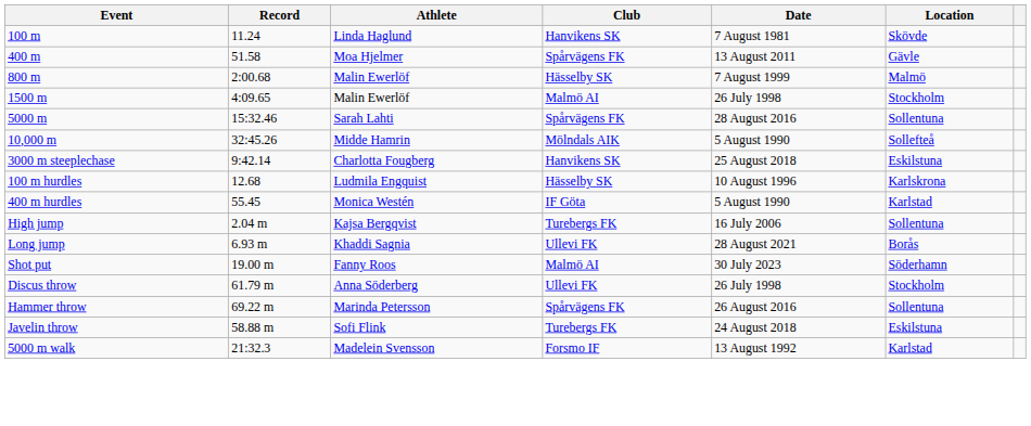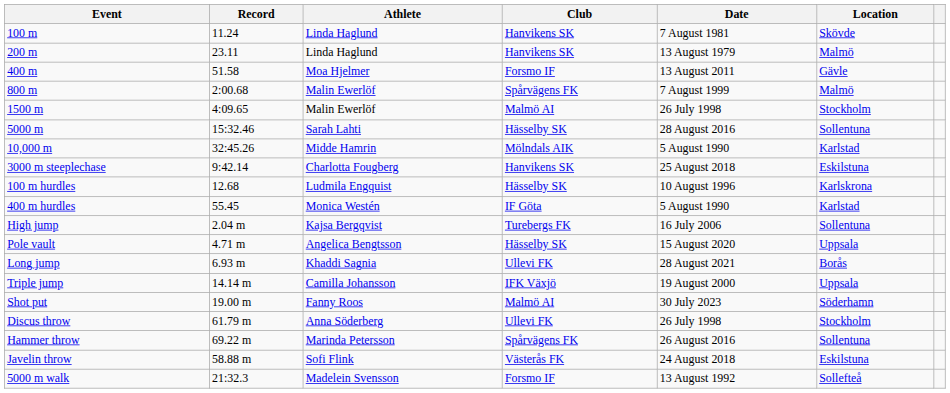 <table class="wikitable" style="font-size:98%; width: 98%;">
 <tr>
 <th>Event</th>
 <th>Record</th>
 <th>Athlete</th>
 <th>Club</th>
 <th>Date</th>
 <th>Location</th>
 <th></th>
 </tr>
 <tr>
 <td><a href='#'>100 m</a></td>
 <td>11.24</td>
 <td><a href='#'>Linda Haglund</a></td>
 <td><a href='#'>Hanvikens SK</a></td>
 <td>7 August 1981</td>
 <td><a href='#'>Skövde</a></td>
 <td></td>
 </tr>
 <tr>
+<td><a href='#'>200 m</a></td>
+<td>23.11</td>
+<td>Linda Haglund</td>
+<td><a href='#'>Hanvikens SK</a></td>
+<td>13 August 1979</td>
+<td><a href='#'>Malmö</a></td>
+<td></td>
+</tr>
+<tr>
 <td><a href='#'>400 m</a></td>
 <td>51.58</td>
 <td><a href='#'>Moa Hjelmer</a></td>
-<td><a href='#'>Spårvägens FK</a></td>
+<td><a href='#'>Forsmo IF</a></td>
 <td>13 August 2011</td>
 <td><a href='#'>Gävle</a></td>
 <td></td>
 </tr>
 <tr>
 <td><a href='#'>800 m</a></td>
 <td>2:00.68</td>
 <td><a href='#'>Malin Ewerlöf</a></td>
-<td><a href='#'>Hässelby SK</a></td>
+<td><a href='#'>Spårvägens FK</a></td>
 <td>7 August 1999</td>
 <td><a href='#'>Malmö</a></td>
 <td></td>
 </tr>
 <tr>
 <td><a href='#'>1500 m</a></td>
 <td>4:09.65</td>
 <td>Malin Ewerlöf</td>
 <td><a href='#'>Malmö AI</a></td>
 <td>26 July 1998</td>
 <td><a href='#'>Stockholm</a></td>
 <td></td>
 </tr>
 <tr>
 <td><a href='#'>5000 m</a></td>
 <td>15:32.46</td>
 <td><a href='#'>Sarah Lahti</a></td>
-<td><a href='#'>Spårvägens FK</a></td>
+<td><a href='#'>Hässelby SK</a></td>
 <td>28 August 2016</td>
 <td><a href='#'>Sollentuna</a></td>
 <td></td>
 </tr>
 <tr>
 <td><a href='#'>10,000 m</a></td>
 <td>32:45.26</td>
 <td><a href='#'>Midde Hamrin</a></td>
 <td><a href='#'>Mölndals AIK</a></td>
 <td>5 August 1990</td>
-<td><a href='#'>Sollefteå</a></td>
+<td><a href='#'>Karlstad</a></td>
 <td></td>
 </tr>
 <tr>
 <td><a href='#'>3000 m steeplechase</a></td>
 <td>9:42.14</td>
 <td><a href='#'>Charlotta Fougberg</a></td>
 <td><a href='#'>Hanvikens SK</a></td>
 <td>25 August 2018</td>
 <td><a href='#'>Eskilstuna</a></td>
 <td></td>
 </tr>
 <tr>
 <td><a href='#'>100 m hurdles</a></td>
 <td>12.68 </td>
 <td><a href='#'>Ludmila Engquist</a></td>
 <td><a href='#'>Hässelby SK</a></td>
 <td>10 August 1996</td>
 <td><a href='#'>Karlskrona</a></td>
 <td></td>
 </tr>
 <tr>
 <td><a href='#'>400 m hurdles</a></td>
 <td>55.45</td>
 <td><a href='#'>Monica Westén</a></td>
 <td><a href='#'>IF Göta</a></td>
 <td>5 August 1990</td>
 <td><a href='#'>Karlstad</a></td>
 <td></td>
 </tr>
 <tr>
 <td><a href='#'>High jump</a></td>
 <td>2.04 m</td>
 <td><a href='#'>Kajsa Bergqvist</a></td>
 <td><a href='#'>Turebergs FK</a></td>
 <td>16 July 2006</td>
 <td><a href='#'>Sollentuna</a></td>
 <td></td>
 </tr>
 <tr>
+<td><a href='#'>Pole vault</a></td>
+<td>4.71 m</td>
+<td><a href='#'>Angelica Bengtsson</a></td>
+<td><a href='#'>Hässelby SK</a></td>
+<td>15 August 2020</td>
+<td><a href='#'>Uppsala</a></td>
+<td></td>
+</tr>
+<tr>
 <td><a href='#'>Long jump</a></td>
 <td>6.93 m </td>
 <td><a href='#'>Khaddi Sagnia</a></td>
 <td><a href='#'>Ullevi FK</a></td>
 <td>28 August 2021</td>
 <td><a href='#'>Borås</a></td>
+<td></td>
+</tr>
+<tr>
+<td><a href='#'>Triple jump</a></td>
+<td>14.14 m </td>
+<td><a href='#'>Camilla Johansson</a></td>
+<td><a href='#'>IFK Växjö</a></td>
+<td>19 August 2000</td>
+<td><a href='#'>Uppsala</a></td>
 <td></td>
 </tr>
 <tr>
 <td><a href='#'>Shot put</a></td>
 <td>19.00 m</td>
 <td><a href='#'>Fanny Roos</a></td>
 <td><a href='#'>Malmö AI</a></td>
 <td>30 July 2023</td>
 <td><a href='#'>Söderhamn</a></td>
 <td></td>
 </tr>
 <tr>
 <td><a href='#'>Discus throw</a></td>
 <td>61.79 m</td>
 <td><a href='#'>Anna Söderberg</a></td>
 <td><a href='#'>Ullevi FK</a></td>
 <td>26 July 1998</td>
 <td><a href='#'>Stockholm</a></td>
 <td></td>
 </tr>
 <tr>
 <td><a href='#'>Hammer throw</a></td>
 <td>69.22 m</td>
 <td><a href='#'>Marinda Petersson</a></td>
 <td><a href='#'>Spårvägens FK</a></td>
 <td>26 August 2016</td>
 <td><a href='#'>Sollentuna</a></td>
 <td></td>
 </tr>
 <tr>
 <td><a href='#'>Javelin throw</a></td>
 <td>58.88 m</td>
 <td><a href='#'>Sofi Flink</a></td>
-<td><a href='#'>Turebergs FK</a></td>
+<td><a href='#'>Västerås FK</a></td>
 <td>24 August 2018</td>
 <td><a href='#'>Eskilstuna</a></td>
 <td></td>
 </tr>
 <tr>
 <td><a href='#'>5000 m walk</a></td>
 <td>21:32.3 </td>
 <td><a href='#'>Madelein Svensson</a></td>
 <td><a href='#'>Forsmo IF</a></td>
 <td>13 August 1992</td>
-<td><a href='#'>Karlstad</a></td>
+<td><a href='#'>Sollefteå</a></td>
 <td></td>
 </tr>
 </table>
